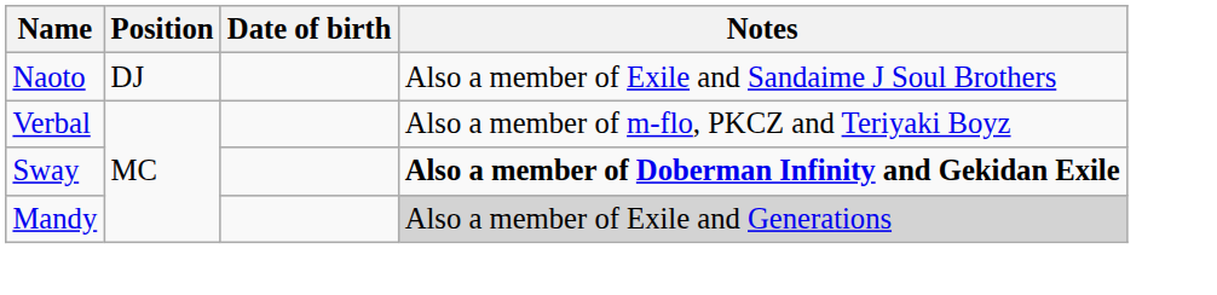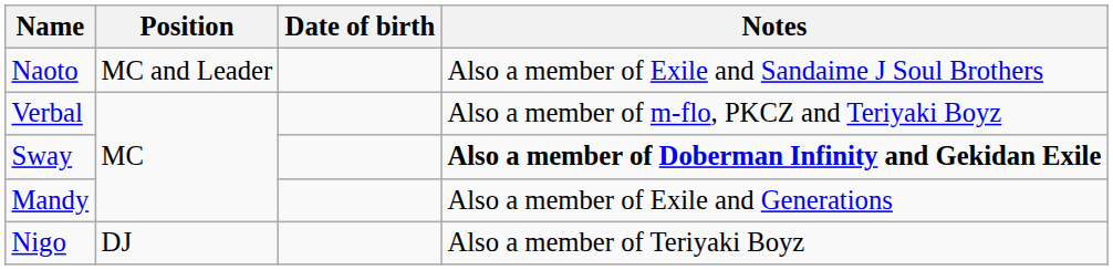 <table class="wikitable">
 <tr>
 <th>Name</th>
 <th>Position</th>
 <th>Date of birth</th>
 <th>Notes</th>
 </tr>
 <tr>
 <td><a href='#'>Naoto</a></td>
-<td>DJ</td>
+<td>MC and Leader</td>
 <td></td>
 <td>Also a member of <a href='#'>Exile</a> and <a href='#'>Sandaime J Soul Brothers</a></td>
 </tr>
 <tr>
 <td><a href='#'>Verbal</a></td>
 <td rowspan="3">MC</td>
 <td></td>
 <td>Also a member of <a href='#'>m-flo</a>, PKCZ and <a href='#'>Teriyaki Boyz</a></td>
 </tr>
 <tr>
 <td><a href='#'>Sway</a></td>
 <td></td>
 <td><strong>Also a member of <a href='#'>Doberman Infinity</a> and Gekidan Exile</strong></td>
 </tr>
 <tr>
 <td><a href='#'>Mandy</a></td>
 <td></td>
-<td style="background: lightgrey;">Also a member of Exile and <a href='#'>Generations</a></td>
+<td>Also a member of Exile and <a href='#'>Generations</a></td>
+</tr>
+<tr>
+<td><a href='#'>Nigo</a></td>
+<td>DJ</td>
+<td></td>
+<td>Also a member of Teriyaki Boyz</td>
 </tr>
 </table>
